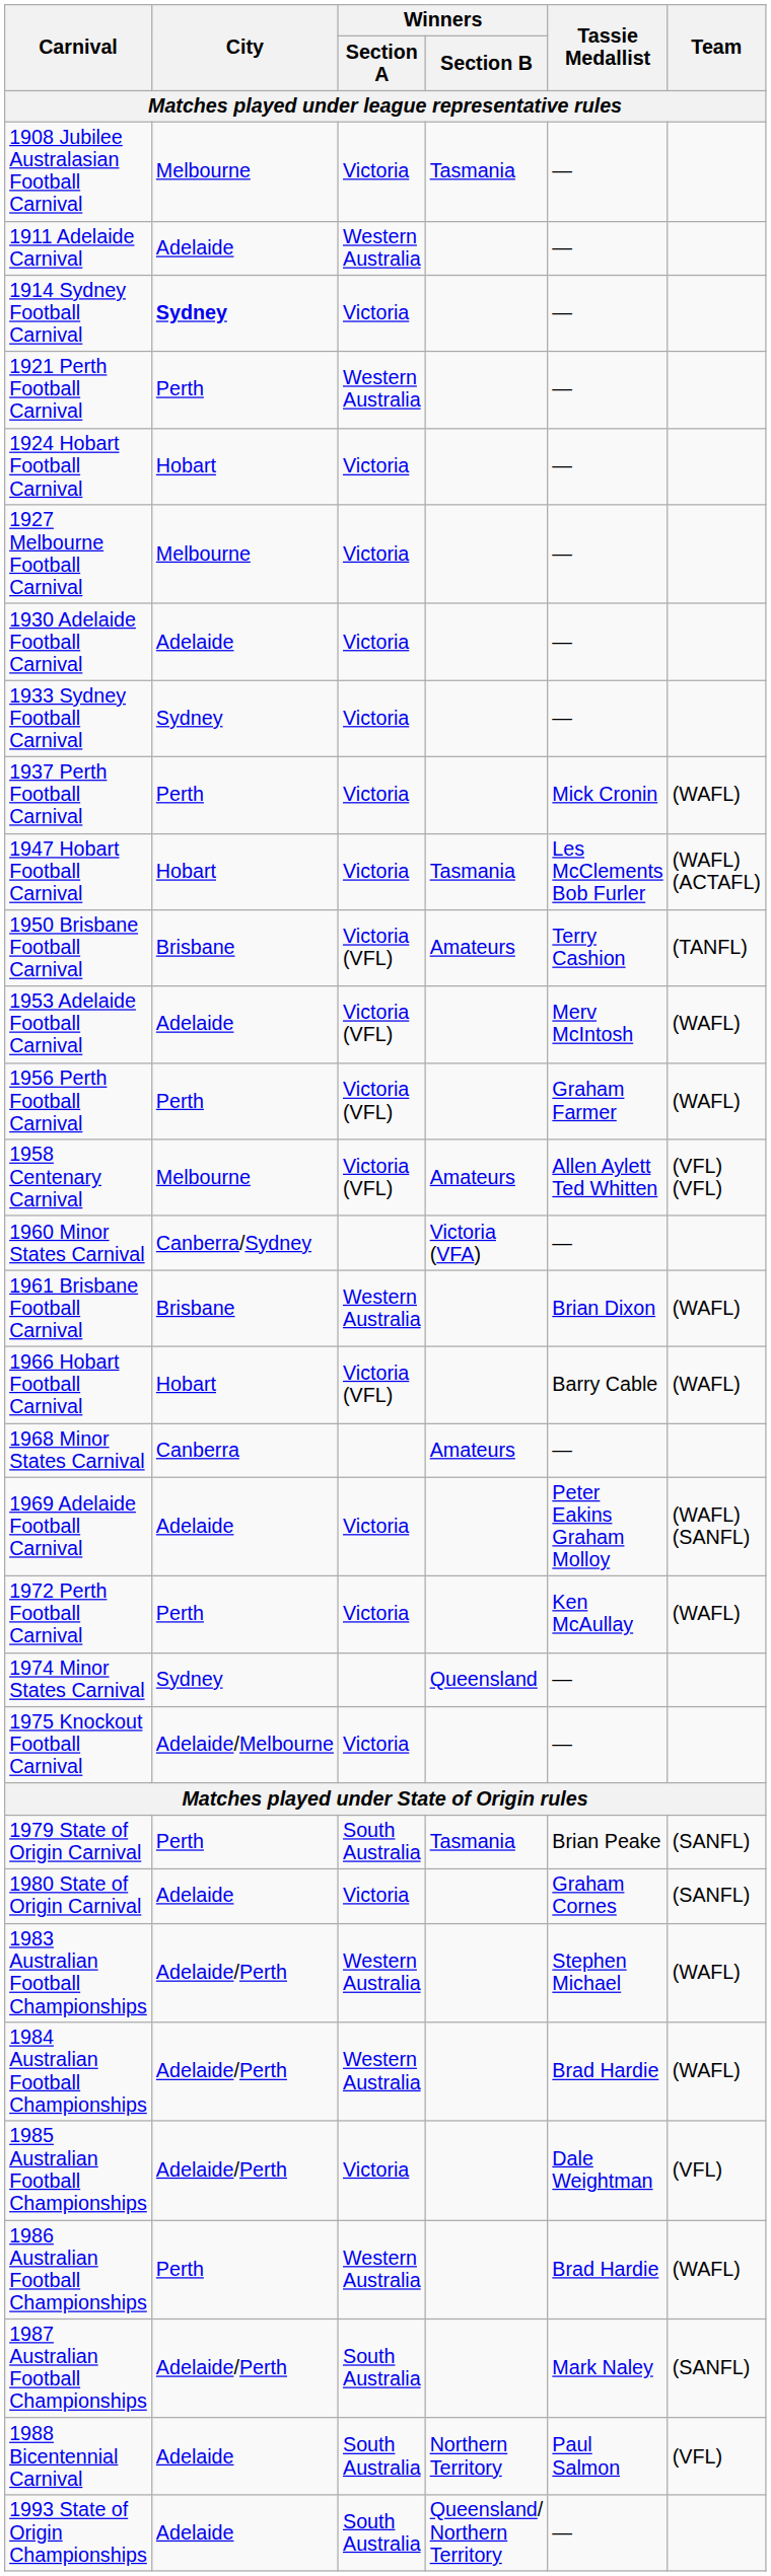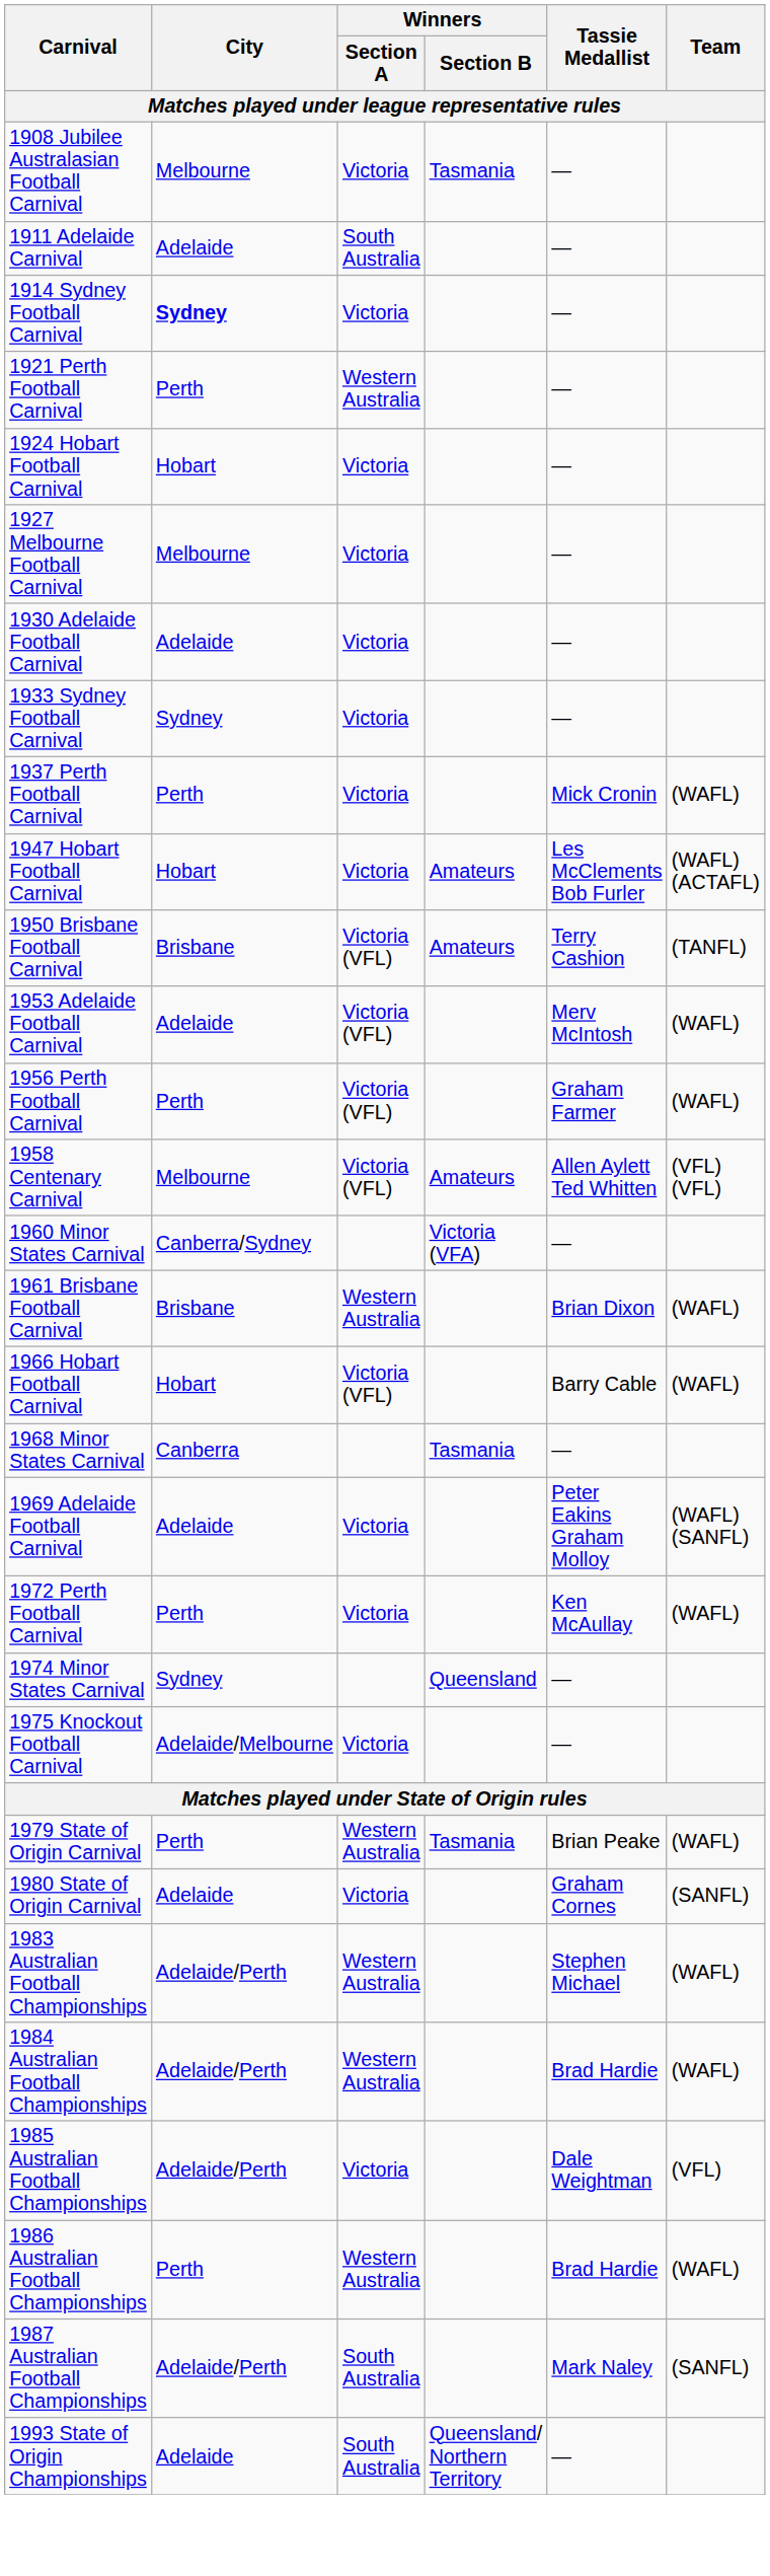 <table class="wikitable">
 <tr>
 <th rowspan=02>Carnival</th>
 <th rowspan=02>City</th>
 <th colspan="02">Winners</th>
 <th rowspan=02>Tassie Medallist</th>
 <th rowspan=2>Team</th>
 </tr>
 <tr>
 <th>Section A</th>
 <th>Section B</th>
 </tr>
 <tr>
 <th colspan=06><em>Matches played under league representative rules</em></th>
 </tr>
 <tr>
 <td><a href='#'>1908 Jubilee Australasian Football Carnival</a></td>
 <td><a href='#'>Melbourne</a></td>
 <td><a href='#'>Victoria</a></td>
 <td><a href='#'>Tasmania</a></td>
 <td>—</td>
 <td></td>
 </tr>
 <tr>
 <td><a href='#'>1911 Adelaide Carnival</a></td>
 <td><a href='#'>Adelaide</a></td>
-<td><a href='#'>Western Australia</a></td>
+<td><a href='#'>South Australia</a></td>
 <td></td>
 <td>—</td>
 <td></td>
 </tr>
 <tr>
 <td><a href='#'>1914 Sydney Football Carnival</a></td>
 <td><strong><a href='#'>Sydney</a></strong></td>
 <td><a href='#'>Victoria</a></td>
 <td></td>
 <td>—</td>
 <td></td>
 </tr>
 <tr>
 <td><a href='#'>1921 Perth Football Carnival</a></td>
 <td><a href='#'>Perth</a></td>
 <td><a href='#'>Western Australia</a></td>
 <td></td>
 <td>—</td>
 <td></td>
 </tr>
 <tr>
 <td><a href='#'>1924 Hobart Football Carnival</a></td>
 <td><a href='#'>Hobart</a></td>
 <td><a href='#'>Victoria</a></td>
 <td></td>
 <td>—</td>
 <td></td>
 </tr>
 <tr>
 <td><a href='#'>1927 Melbourne Football Carnival</a></td>
 <td><a href='#'>Melbourne</a></td>
 <td><a href='#'>Victoria</a></td>
 <td></td>
 <td>—</td>
 <td></td>
 </tr>
 <tr>
 <td><a href='#'>1930 Adelaide Football Carnival</a></td>
 <td><a href='#'>Adelaide</a></td>
 <td><a href='#'>Victoria</a></td>
 <td></td>
 <td>—</td>
 <td></td>
 </tr>
 <tr>
 <td><a href='#'>1933 Sydney Football Carnival</a></td>
 <td><a href='#'>Sydney</a></td>
 <td><a href='#'>Victoria</a></td>
 <td></td>
 <td>—</td>
 <td></td>
 </tr>
 <tr>
 <td><a href='#'>1937 Perth Football Carnival</a></td>
 <td><a href='#'>Perth</a></td>
 <td><a href='#'>Victoria</a></td>
 <td></td>
 <td><a href='#'>Mick Cronin</a></td>
 <td>(WAFL)</td>
 </tr>
 <tr>
 <td><a href='#'>1947 Hobart Football Carnival</a></td>
 <td><a href='#'>Hobart</a></td>
 <td><a href='#'>Victoria</a></td>
-<td><a href='#'>Tasmania</a></td>
+<td><a href='#'>Amateurs</a></td>
 <td><a href='#'>Les McClements</a><br><a href='#'>Bob Furler</a></td>
 <td>(WAFL)<br>(ACTAFL)</td>
 </tr>
 <tr>
 <td><a href='#'>1950 Brisbane Football Carnival</a></td>
 <td><a href='#'>Brisbane</a></td>
 <td><a href='#'>Victoria</a> (VFL)</td>
 <td><a href='#'>Amateurs</a></td>
 <td><a href='#'>Terry Cashion</a></td>
 <td>(TANFL)</td>
 </tr>
 <tr>
 <td><a href='#'>1953 Adelaide Football Carnival</a></td>
 <td><a href='#'>Adelaide</a></td>
 <td><a href='#'>Victoria</a> (VFL)</td>
 <td></td>
 <td><a href='#'>Merv McIntosh</a></td>
 <td>(WAFL)</td>
 </tr>
 <tr>
 <td><a href='#'>1956 Perth Football Carnival</a></td>
 <td><a href='#'>Perth</a></td>
 <td><a href='#'>Victoria</a> (VFL)</td>
 <td></td>
 <td><a href='#'>Graham Farmer</a></td>
 <td>(WAFL)</td>
 </tr>
 <tr>
 <td><a href='#'>1958 Centenary Carnival</a></td>
 <td><a href='#'>Melbourne</a></td>
 <td><a href='#'>Victoria</a> (VFL)</td>
 <td><a href='#'>Amateurs</a></td>
 <td><a href='#'>Allen Aylett</a><br><a href='#'>Ted Whitten</a></td>
 <td>(VFL)<br>(VFL)</td>
 </tr>
 <tr>
 <td><a href='#'>1960 Minor States Carnival</a></td>
 <td><a href='#'>Canberra</a>/<a href='#'>Sydney</a></td>
 <td></td>
 <td><a href='#'>Victoria</a> (<a href='#'>VFA</a>)</td>
 <td>—</td>
 <td></td>
 </tr>
 <tr>
 <td><a href='#'>1961 Brisbane Football Carnival</a></td>
 <td><a href='#'>Brisbane</a></td>
 <td><a href='#'>Western Australia</a></td>
 <td></td>
 <td><a href='#'>Brian Dixon</a></td>
 <td>(WAFL)</td>
 </tr>
 <tr>
 <td><a href='#'>1966 Hobart Football Carnival</a></td>
 <td><a href='#'>Hobart</a></td>
 <td><a href='#'>Victoria</a> (VFL)</td>
 <td></td>
 <td>Barry Cable</td>
 <td>(WAFL)</td>
 </tr>
 <tr>
 <td><a href='#'>1968 Minor States Carnival</a></td>
 <td><a href='#'>Canberra</a></td>
 <td></td>
-<td><a href='#'>Amateurs</a></td>
+<td><a href='#'>Tasmania</a></td>
 <td>—</td>
 <td></td>
 </tr>
 <tr>
 <td><a href='#'>1969 Adelaide Football Carnival</a></td>
 <td><a href='#'>Adelaide</a></td>
 <td><a href='#'>Victoria</a></td>
 <td></td>
 <td><a href='#'>Peter Eakins</a><br><a href='#'>Graham Molloy</a></td>
 <td>(WAFL)<br>(SANFL)</td>
 </tr>
 <tr>
 <td><a href='#'>1972 Perth Football Carnival</a></td>
 <td><a href='#'>Perth</a></td>
 <td><a href='#'>Victoria</a></td>
 <td></td>
 <td><a href='#'>Ken McAullay</a></td>
 <td>(WAFL)</td>
 </tr>
 <tr>
 <td><a href='#'>1974 Minor States Carnival</a></td>
 <td><a href='#'>Sydney</a></td>
 <td></td>
 <td><a href='#'>Queensland</a></td>
 <td>—</td>
 <td></td>
 </tr>
 <tr>
 <td><a href='#'>1975 Knockout Football Carnival</a></td>
 <td><a href='#'>Adelaide</a>/<a href='#'>Melbourne</a></td>
 <td><a href='#'>Victoria</a></td>
 <td></td>
 <td>—</td>
 <td></td>
 </tr>
 <tr>
 <th colspan=6><em>Matches played under State of Origin rules</em></th>
 </tr>
 <tr>
 <td><a href='#'>1979 State of Origin Carnival</a></td>
 <td><a href='#'>Perth</a></td>
-<td><a href='#'>South Australia</a></td>
+<td><a href='#'>Western Australia</a></td>
 <td><a href='#'>Tasmania</a></td>
 <td>Brian Peake</td>
-<td>(SANFL)</td>
+<td>(WAFL)</td>
 </tr>
 <tr>
 <td><a href='#'>1980 State of Origin Carnival</a></td>
 <td><a href='#'>Adelaide</a></td>
 <td><a href='#'>Victoria</a></td>
 <td></td>
 <td><a href='#'>Graham Cornes</a></td>
 <td>(SANFL)</td>
 </tr>
 <tr>
 <td><a href='#'>1983 Australian Football Championships</a></td>
 <td><a href='#'>Adelaide</a>/<a href='#'>Perth</a></td>
 <td><a href='#'>Western Australia</a></td>
 <td></td>
 <td><a href='#'>Stephen Michael</a></td>
 <td>(WAFL)</td>
 </tr>
 <tr>
 <td><a href='#'>1984 Australian Football Championships</a></td>
 <td><a href='#'>Adelaide</a>/<a href='#'>Perth</a></td>
 <td><a href='#'>Western Australia</a></td>
 <td></td>
 <td><a href='#'>Brad Hardie</a></td>
 <td>(WAFL)</td>
 </tr>
 <tr>
 <td><a href='#'>1985 Australian Football Championships</a></td>
 <td><a href='#'>Adelaide</a>/<a href='#'>Perth</a></td>
 <td><a href='#'>Victoria</a></td>
 <td></td>
 <td><a href='#'>Dale Weightman</a></td>
 <td>(VFL)</td>
 </tr>
 <tr>
 <td><a href='#'>1986 Australian Football Championships</a></td>
 <td><a href='#'>Perth</a></td>
 <td><a href='#'>Western Australia</a></td>
 <td></td>
 <td><a href='#'>Brad Hardie</a></td>
 <td>(WAFL)</td>
 </tr>
 <tr>
 <td><a href='#'>1987 Australian Football Championships</a></td>
 <td><a href='#'>Adelaide</a>/<a href='#'>Perth</a></td>
 <td><a href='#'>South Australia</a></td>
 <td></td>
 <td><a href='#'>Mark Naley</a></td>
 <td>(SANFL)</td>
 </tr>
 <tr>
-<td><a href='#'>1988 Bicentennial Carnival</a></td>
-<td><a href='#'>Adelaide</a></td>
-<td><a href='#'>South Australia</a></td>
-<td><a href='#'>Northern Territory</a></td>
-<td><a href='#'>Paul Salmon</a></td>
-<td>(VFL)</td>
-</tr>
-<tr>
 <td><a href='#'>1993 State of Origin Championships</a></td>
 <td><a href='#'>Adelaide</a></td>
 <td><a href='#'>South Australia</a></td>
 <td><a href='#'>Queensland</a>/<br><a href='#'>Northern Territory</a></td>
 <td>—</td>
 <td></td>
 </tr>
 </table>
